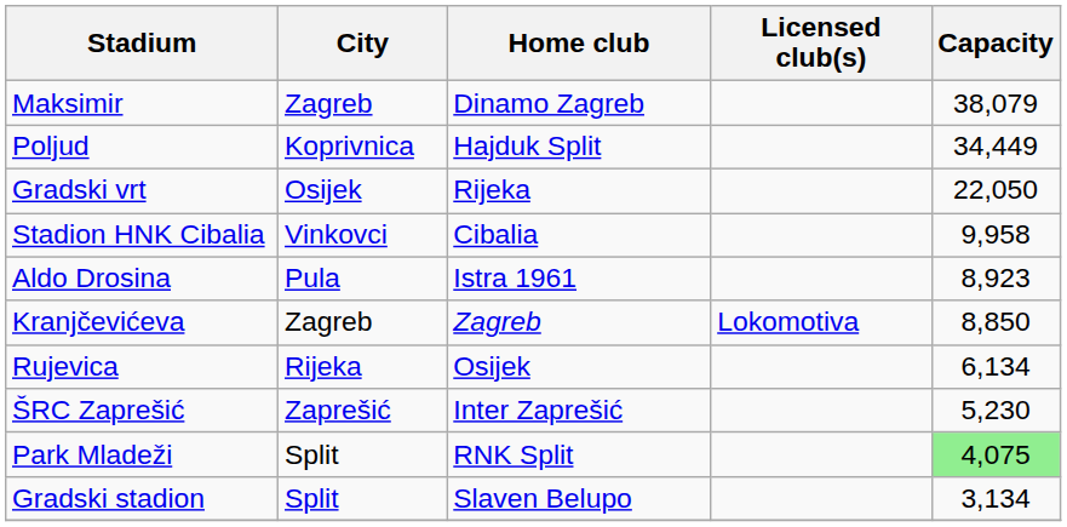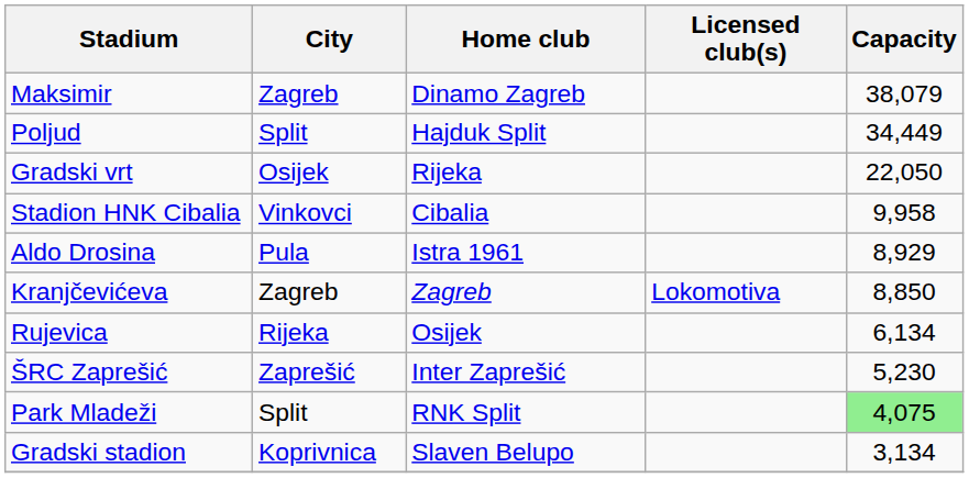 <table class="wikitable sortable">
 <tr>
 <th width="150">Stadium</th>
 <th width="90">City</th>
 <th width="145">Home club</th>
 <th width="120">Licensed club(s)</th>
 <th width="60">Capacity</th>
 </tr>
 <tr>
 <td><a href='#'>Maksimir</a></td>
 <td><a href='#'>Zagreb</a></td>
 <td><a href='#'>Dinamo Zagreb</a></td>
 <td></td>
 <td align="center">38,079</td>
 </tr>
 <tr>
 <td><a href='#'>Poljud</a></td>
-<td><a href='#'>Koprivnica</a></td>
+<td><a href='#'>Split</a></td>
 <td><a href='#'>Hajduk Split</a></td>
 <td></td>
 <td align="center">34,449</td>
 </tr>
 <tr>
 <td><a href='#'>Gradski vrt</a></td>
 <td><a href='#'>Osijek</a></td>
 <td><a href='#'>Rijeka</a></td>
 <td></td>
 <td align="center">22,050</td>
 </tr>
 <tr>
 <td><a href='#'>Stadion HNK Cibalia</a></td>
 <td><a href='#'>Vinkovci</a></td>
 <td><a href='#'>Cibalia</a></td>
 <td></td>
 <td align="center">9,958</td>
 </tr>
 <tr>
 <td><a href='#'>Aldo Drosina</a></td>
 <td><a href='#'>Pula</a></td>
 <td><a href='#'>Istra 1961</a></td>
 <td></td>
-<td align="center">8,923</td>
+<td align="center">8,929</td>
 </tr>
 <tr>
 <td><a href='#'>Kranjčevićeva</a></td>
 <td>Zagreb</td>
 <td><em><a href='#'>Zagreb</a></em></td>
 <td><a href='#'>Lokomotiva</a></td>
 <td align="center">8,850</td>
 </tr>
 <tr>
 <td><a href='#'>Rujevica</a></td>
 <td><a href='#'>Rijeka</a></td>
 <td><a href='#'>Osijek</a></td>
 <td></td>
 <td align="center">6,134</td>
 </tr>
 <tr>
 <td><a href='#'>ŠRC Zaprešić</a></td>
 <td><a href='#'>Zaprešić</a></td>
 <td><a href='#'>Inter Zaprešić</a></td>
 <td></td>
 <td align="center">5,230</td>
 </tr>
 <tr>
 <td><a href='#'>Park Mladeži</a></td>
 <td>Split</td>
 <td><a href='#'>RNK Split</a></td>
 <td></td>
 <td align="center" style="background: lightgreen;">4,075</td>
 </tr>
 <tr>
 <td><a href='#'>Gradski stadion</a></td>
-<td><a href='#'>Split</a></td>
+<td><a href='#'>Koprivnica</a></td>
 <td><a href='#'>Slaven Belupo</a></td>
 <td></td>
 <td align="center">3,134</td>
 </tr>
 <tr>
 </tr>
 </table>
